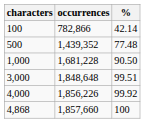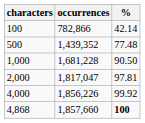 <table class="wikitable">
 <tr>
 <th>characters</th>
 <th>occurrences</th>
 <th>%</th>
 </tr>
 <tr>
 <td>100</td>
 <td>782,866</td>
 <td>42.14</td>
 </tr>
 <tr>
 <td>500</td>
 <td>1,439,352</td>
 <td>77.48</td>
 </tr>
 <tr>
 <td>1,000</td>
 <td>1,681,228</td>
 <td>90.50</td>
 </tr>
 <tr>
-<td>3,000</td>
-<td>1,848,648</td>
-<td>99.51</td>
+<td>2,000</td>
+<td>1,817,047</td>
+<td>97.81</td>
 </tr>
 <tr>
 <td>4,000</td>
 <td>1,856,226</td>
 <td>99.92</td>
 </tr>
 <tr>
 <td>4,868</td>
 <td>1,857,660</td>
-<td>100</td>
+<td><strong>100</strong></td>
 </tr>
 </table>
